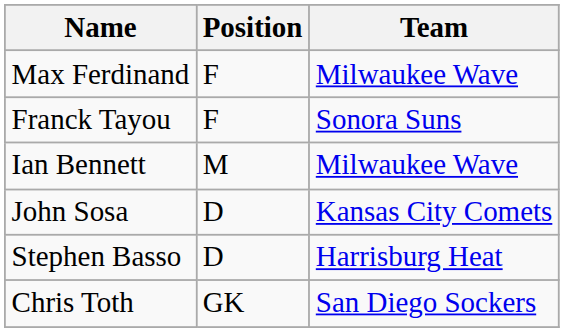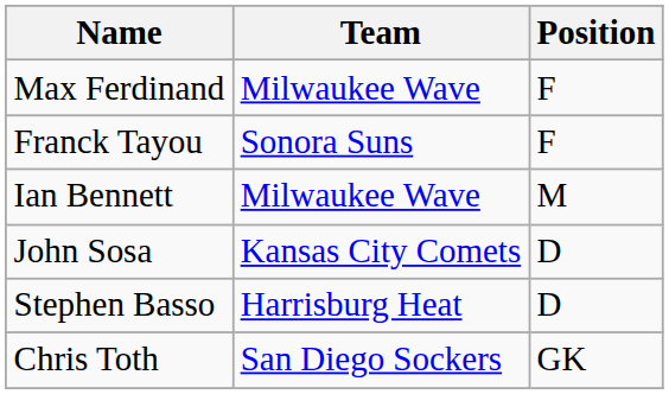 <table class="wikitable">
 <tr>
 <th>Name</th>
+<th>Team</th>
 <th>Position</th>
-<th>Team</th>
 </tr>
 <tr>
 <td>Max Ferdinand</td>
+<td><a href='#'>Milwaukee Wave</a></td>
 <td>F</td>
-<td><a href='#'>Milwaukee Wave</a></td>
 </tr>
 <tr>
 <td>Franck Tayou</td>
+<td><a href='#'>Sonora Suns</a></td>
 <td>F</td>
-<td><a href='#'>Sonora Suns</a></td>
 </tr>
 <tr>
 <td>Ian Bennett</td>
+<td><a href='#'>Milwaukee Wave</a></td>
 <td>M</td>
-<td><a href='#'>Milwaukee Wave</a></td>
 </tr>
 <tr>
 <td>John Sosa</td>
+<td><a href='#'>Kansas City Comets</a></td>
 <td>D</td>
-<td><a href='#'>Kansas City Comets</a></td>
 </tr>
 <tr>
 <td>Stephen Basso</td>
+<td><a href='#'>Harrisburg Heat</a></td>
 <td>D</td>
-<td><a href='#'>Harrisburg Heat</a></td>
 </tr>
 <tr>
 <td>Chris Toth</td>
+<td><a href='#'>San Diego Sockers</a></td>
 <td>GK</td>
-<td><a href='#'>San Diego Sockers</a></td>
 </tr>
 </table>
